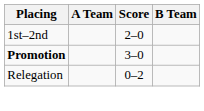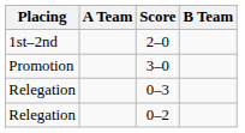 <table class=wikitable style="border:1px solid #AAAAAA;">
 <tr>
 <th>Placing</th>
 <th>A Team</th>
 <th>Score</th>
 <th>B Team</th>
 </tr>
 <tr>
 <td>1st–2nd</td>
 <td><strong></strong></td>
 <td align="center">2–0</td>
 <td></td>
 </tr>
 <tr>
-<td><strong>Promotion</strong></td>
+<td>Promotion</td>
 <td><strong></strong></td>
 <td align="center">3–0</td>
 <td></td>
+</tr>
+<tr>
+<td>Relegation</td>
+<td><em></em></td>
+<td align="center">0–3</td>
+<td><strong></strong></td>
 </tr>
 <tr>
 <td>Relegation</td>
 <td><em></em></td>
 <td align="center">0–2</td>
 <td><strong></strong></td>
 </tr>
 </table>
